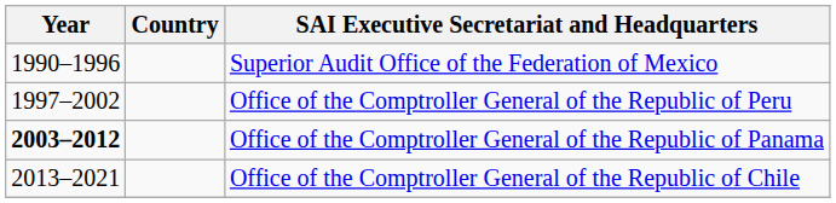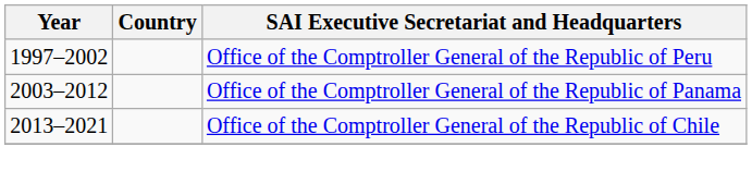 <table class="wikitable" border="1" align="center">
 <tr bgcolor="#ececec">
 <th>Year</th>
 <th>Country</th>
 <th>SAI Executive Secretariat and Headquarters</th>
 </tr>
 <tr>
-<td>1990–1996</td>
-<td></td>
-<td><a href='#'>Superior Audit Office of the Federation of Mexico</a></td>
-</tr>
-<tr>
 <td>1997–2002</td>
 <td></td>
 <td><a href='#'>Office of the Comptroller General of the Republic of Peru</a></td>
 </tr>
 <tr>
-<td><strong>2003–2012</strong></td>
+<td>2003–2012</td>
 <td></td>
 <td><a href='#'>Office of the Comptroller General of the Republic of Panama</a></td>
 </tr>
 <tr>
 <td>2013–2021</td>
 <td></td>
 <td><a href='#'>Office of the Comptroller General of the Republic of Chile</a></td>
 </tr>
 <tr>
 </tr>
 </table>
